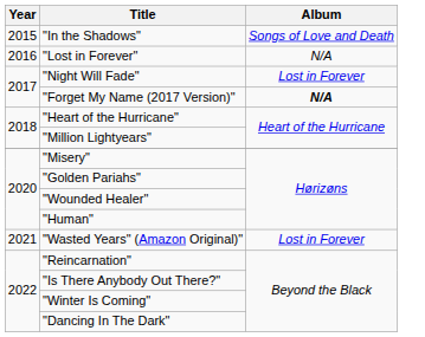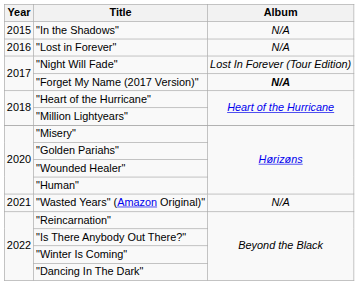 <table class=wikitable style=text-align:center;>
 <tr>
 <th rowspan="1">Year</th>
 <th rowspan="1">Title</th>
 <th rowspan="1">Album</th>
 </tr>
 <tr>
 <td>2015</td>
 <td align=left>"In the Shadows"</td>
-<td><em><a href='#'>Songs of Love and Death</a></em></td>
+<td><em>N/A</em></td>
 </tr>
 <tr>
 <td>2016</td>
 <td align=left>"Lost in Forever"</td>
 <td><em>N/A</em></td>
 </tr>
 <tr>
 <td rowspan="2">2017</td>
 <td align=left>"Night Will Fade"</td>
-<td><em><a href='#'>Lost in Forever</a></em></td>
+<td><em>Lost In Forever (Tour Edition)</em></td>
 </tr>
 <tr>
 <td align=left>"Forget My Name (2017 Version)"</td>
 <td><strong><em>N/A</em></strong></td>
 </tr>
 <tr>
 <td rowspan="2">2018</td>
 <td align=left>"Heart of the Hurricane"</td>
 <td rowspan="2"><em><a href='#'>Heart of the Hurricane</a></em></td>
 </tr>
 <tr>
 <td align=left>"Million Lightyears"</td>
 </tr>
 <tr>
 </tr>
 <tr>
 <td rowspan="4">2020</td>
 <td align=left>"Misery"</td>
 <td rowspan="4"><em><a href='#'>Hørizøns</a></em></td>
 </tr>
 <tr>
 <td align=left>"Golden Pariahs"</td>
 </tr>
 <tr>
 <td align=left>"Wounded Healer"</td>
 </tr>
 <tr>
 <td align=left>"Human"</td>
 </tr>
 <tr>
 <td>2021</td>
 <td align=left>"Wasted Years" (<a href='#'>Amazon</a> Original)"</td>
-<td><em><a href='#'>Lost in Forever</a></em></td>
+<td><em>N/A</em></td>
 </tr>
 <tr>
 <td rowspan="4">2022</td>
 <td align=left>"Reincarnation"</td>
 <td rowspan="4"><em>Beyond the Black</em></td>
 </tr>
 <tr>
 <td align=left>"Is There Anybody Out There?"</td>
 </tr>
 <tr>
 <td align=left>"Winter Is Coming"</td>
 </tr>
 <tr>
 <td align=left>"Dancing In The Dark"</td>
 </tr>
 </table>
